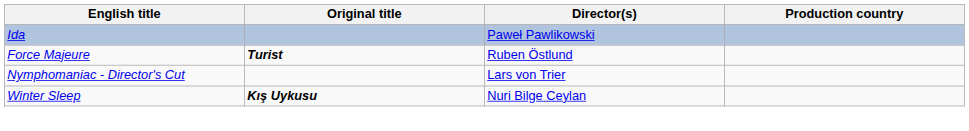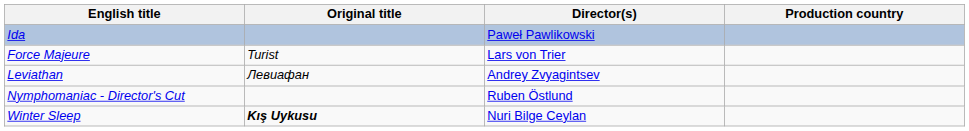 <table class="wikitable" width="95%" cellpadding="5">
 <tr>
 <th width="25%">English title</th>
 <th width="25%">Original title</th>
 <th width="25%">Director(s)</th>
 <th width="25%">Production country</th>
 </tr>
 <tr style="background:#B0C4DE;">
 <td><em><a href='#'>Ida</a></em></td>
 <td></td>
 <td><a href='#'>Paweł Pawlikowski</a></td>
 <td> </td>
 </tr>
 <tr>
 <td><em><a href='#'>Force Majeure</a></em></td>
-<td><strong><em>Turist</em></strong></td>
-<td><a href='#'>Ruben Östlund</a></td>
+<td><em>Turist</em></td>
+<td><a href='#'>Lars von Trier</a></td>
 <td>   </td>
+</tr>
+<tr>
+<td><em><a href='#'>Leviathan</a></em></td>
+<td><em>Левиафан</em></td>
+<td><a href='#'>Andrey Zvyagintsev</a></td>
+<td></td>
 </tr>
 <tr>
 <td><em><a href='#'>Nymphomaniac - Director's Cut</a></em></td>
 <td></td>
-<td><a href='#'>Lars von Trier</a></td>
+<td><a href='#'>Ruben Östlund</a></td>
 <td>   </td>
 </tr>
 <tr>
 <td><em><a href='#'>Winter Sleep</a></em></td>
 <td><strong><em>Kış Uykusu</em></strong></td>
 <td><a href='#'>Nuri Bilge Ceylan</a></td>
 <td></td>
 </tr>
 </table>
